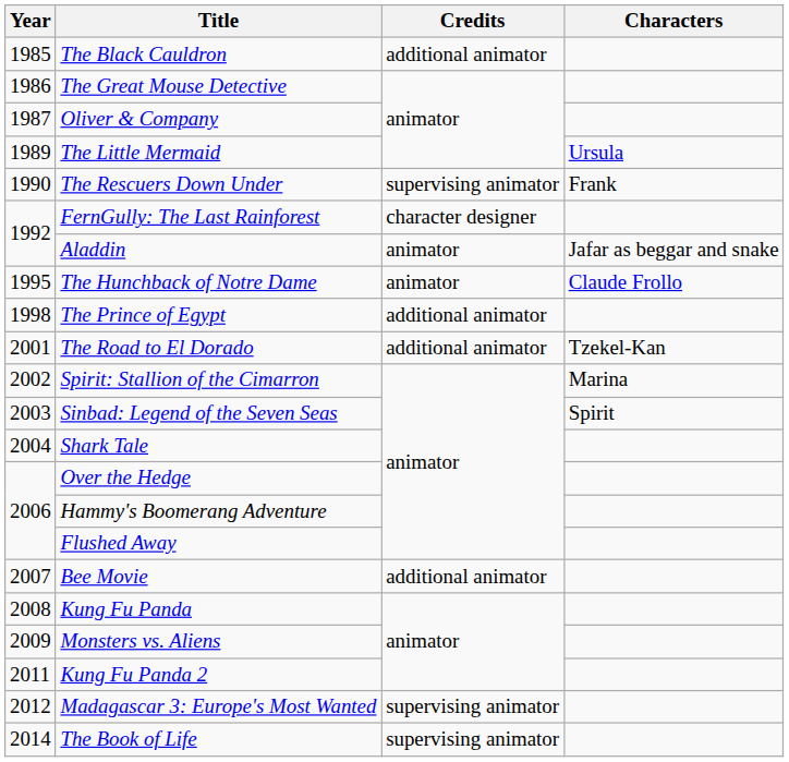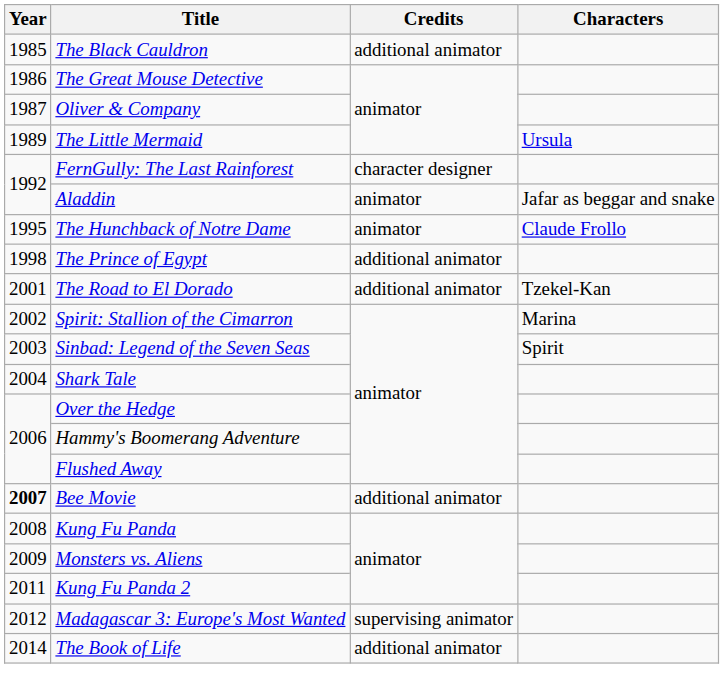 <table class="wikitable sortable">
 <tr>
 <th>Year</th>
 <th>Title</th>
 <th>Credits</th>
 <th>Characters</th>
 </tr>
 <tr>
 <td>1985</td>
 <td><em><a href='#'>The Black Cauldron</a></em></td>
 <td>additional animator</td>
 <td></td>
 </tr>
 <tr>
 <td>1986</td>
 <td><em><a href='#'>The Great Mouse Detective</a></em></td>
 <td rowspan="3">animator</td>
 <td></td>
 </tr>
 <tr>
 <td>1987</td>
 <td><em><a href='#'>Oliver & Company</a></em></td>
 <td></td>
 </tr>
 <tr>
 <td>1989</td>
 <td><em><a href='#'>The Little Mermaid</a></em></td>
 <td><a href='#'>Ursula</a></td>
-</tr>
-<tr>
-<td>1990</td>
-<td><em><a href='#'>The Rescuers Down Under</a></em></td>
-<td>supervising animator</td>
-<td>Frank</td>
 </tr>
 <tr>
 <td rowspan="2">1992</td>
 <td><em><a href='#'>FernGully: The Last Rainforest</a></em></td>
 <td>character designer</td>
 <td></td>
 </tr>
 <tr>
 <td><em><a href='#'>Aladdin</a></em></td>
 <td>animator</td>
 <td>Jafar as beggar and snake</td>
 </tr>
 <tr>
 <td>1995</td>
 <td><em><a href='#'>The Hunchback of Notre Dame</a></em></td>
 <td>animator</td>
 <td><a href='#'>Claude Frollo</a></td>
 </tr>
 <tr>
 <td>1998</td>
 <td><em><a href='#'>The Prince of Egypt</a></em></td>
 <td>additional animator</td>
 <td></td>
 </tr>
 <tr>
 <td>2001</td>
 <td><em><a href='#'>The Road to El Dorado</a></em></td>
 <td>additional animator</td>
 <td>Tzekel-Kan</td>
 </tr>
 <tr>
 <td>2002</td>
 <td><em><a href='#'>Spirit: Stallion of the Cimarron</a></em></td>
 <td rowspan="6">animator</td>
 <td>Marina</td>
 </tr>
 <tr>
 <td>2003</td>
 <td><em><a href='#'>Sinbad: Legend of the Seven Seas</a></em></td>
 <td>Spirit</td>
 </tr>
 <tr>
 <td>2004</td>
 <td><em><a href='#'>Shark Tale</a></em></td>
 <td></td>
 </tr>
 <tr>
 <td rowspan="3">2006</td>
 <td><em><a href='#'>Over the Hedge</a></em></td>
 <td></td>
 </tr>
 <tr>
 <td><em>Hammy's Boomerang Adventure</em></td>
 <td></td>
 </tr>
 <tr>
 <td><em><a href='#'>Flushed Away</a></em></td>
 <td></td>
 </tr>
 <tr>
-<td>2007</td>
+<td><strong>2007</strong></td>
 <td><em><a href='#'>Bee Movie</a></em></td>
 <td>additional animator</td>
 <td></td>
 </tr>
 <tr>
 <td>2008</td>
 <td><em><a href='#'>Kung Fu Panda</a></em></td>
 <td rowspan="3">animator</td>
 <td></td>
 </tr>
 <tr>
 <td>2009</td>
 <td><em><a href='#'>Monsters vs. Aliens</a></em></td>
 <td></td>
 </tr>
 <tr>
 <td>2011</td>
 <td><em><a href='#'>Kung Fu Panda 2</a></em></td>
 <td></td>
 </tr>
 <tr>
 <td>2012</td>
 <td><em><a href='#'>Madagascar 3: Europe's Most Wanted</a></em></td>
 <td>supervising animator</td>
 <td></td>
 </tr>
 <tr>
 <td>2014</td>
 <td><em><a href='#'>The Book of Life</a></em></td>
-<td>supervising animator</td>
+<td>additional animator</td>
 <td></td>
 </tr>
 </table>
